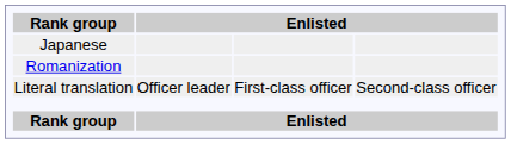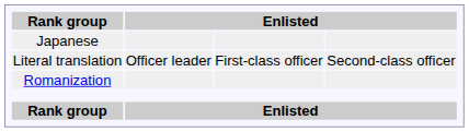 <table style="border:1px solid #8888aa; background-color:#f7f8ff; padding:5px; font-size:95%; margin: 0px 12px 12px 0px; text-align:center;">
 <tr style="background-color:#CCCCCC; ">
 <th>Rank group</th>
 <th colspan=3>Enlisted</th>
 </tr>
 <tr style="background:#efefef;">
 <td>Japanese</td>
 <td></td>
 <td></td>
 <td></td>
 </tr>
 <tr style="background:#efefef;">
+<td>Literal translation</td>
+<td>Officer leader</td>
+<td>First-class officer</td>
+<td>Second-class officer</td>
+</tr>
+<tr style="background:#efefef;">
 <td><a href='#'>Romanization</a></td>
 <td></td>
 <td></td>
 <td></td>
-</tr>
-<tr style="background:#efefef;">
-<td>Literal translation</td>
-<td>Officer leader</td>
-<td>First-class officer</td>
-<td>Second-class officer</td>
 </tr>
 <tr>
 <td><strong></strong></td>
 <td></td>
 <td></td>
 <td></td>
 </tr>
 <tr>
 <td><strong></strong></td>
 <td></td>
 <td></td>
 <td></td>
 </tr>
 <tr>
 <td><strong></strong></td>
 <td></td>
 <td></td>
 <td></td>
 </tr>
 <tr style="background-color:#CCCCCC; ">
 <th>Rank group</th>
 <th colspan=3>Enlisted</th>
 </tr>
 </table>
